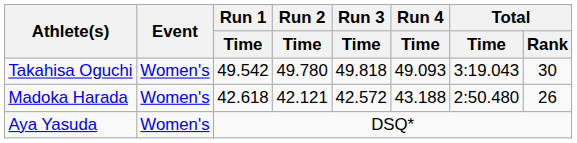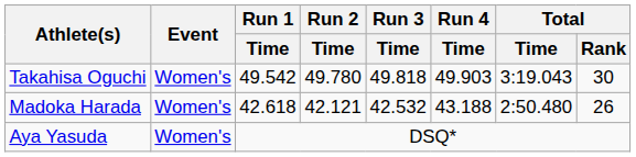 <table class="wikitable">
 <tr>
 <th rowspan="2">Athlete(s)</th>
 <th rowspan="2">Event</th>
 <th colspan="1">Run 1</th>
 <th colspan="1">Run 2</th>
 <th colspan="1">Run 3</th>
 <th colspan="1">Run 4</th>
 <th colspan="2">Total</th>
 </tr>
 <tr>
 <th>Time</th>
 <th>Time</th>
 <th>Time</th>
 <th>Time</th>
 <th>Time</th>
 <th>Rank</th>
 </tr>
 <tr>
 <td><a href='#'>Takahisa Oguchi</a></td>
 <td><a href='#'>Women's</a></td>
 <td align=center>49.542</td>
 <td align=center>49.780</td>
 <td align=center>49.818</td>
-<td align=center>49.093</td>
+<td align=center>49.903</td>
 <td align=center>3:19.043</td>
 <td align=center>30</td>
 </tr>
 <tr>
 <td><a href='#'>Madoka Harada</a></td>
 <td><a href='#'>Women's</a></td>
 <td align=center>42.618</td>
 <td align=center>42.121</td>
-<td align=center>42.572</td>
+<td align=center>42.532</td>
 <td align=center>43.188</td>
 <td align=center>2:50.480</td>
 <td align=center>26</td>
 </tr>
 <tr>
 <td><a href='#'>Aya Yasuda</a></td>
 <td><a href='#'>Women's</a></td>
 <td align=center colspan=6>DSQ*</td>
 </tr>
 </table>
